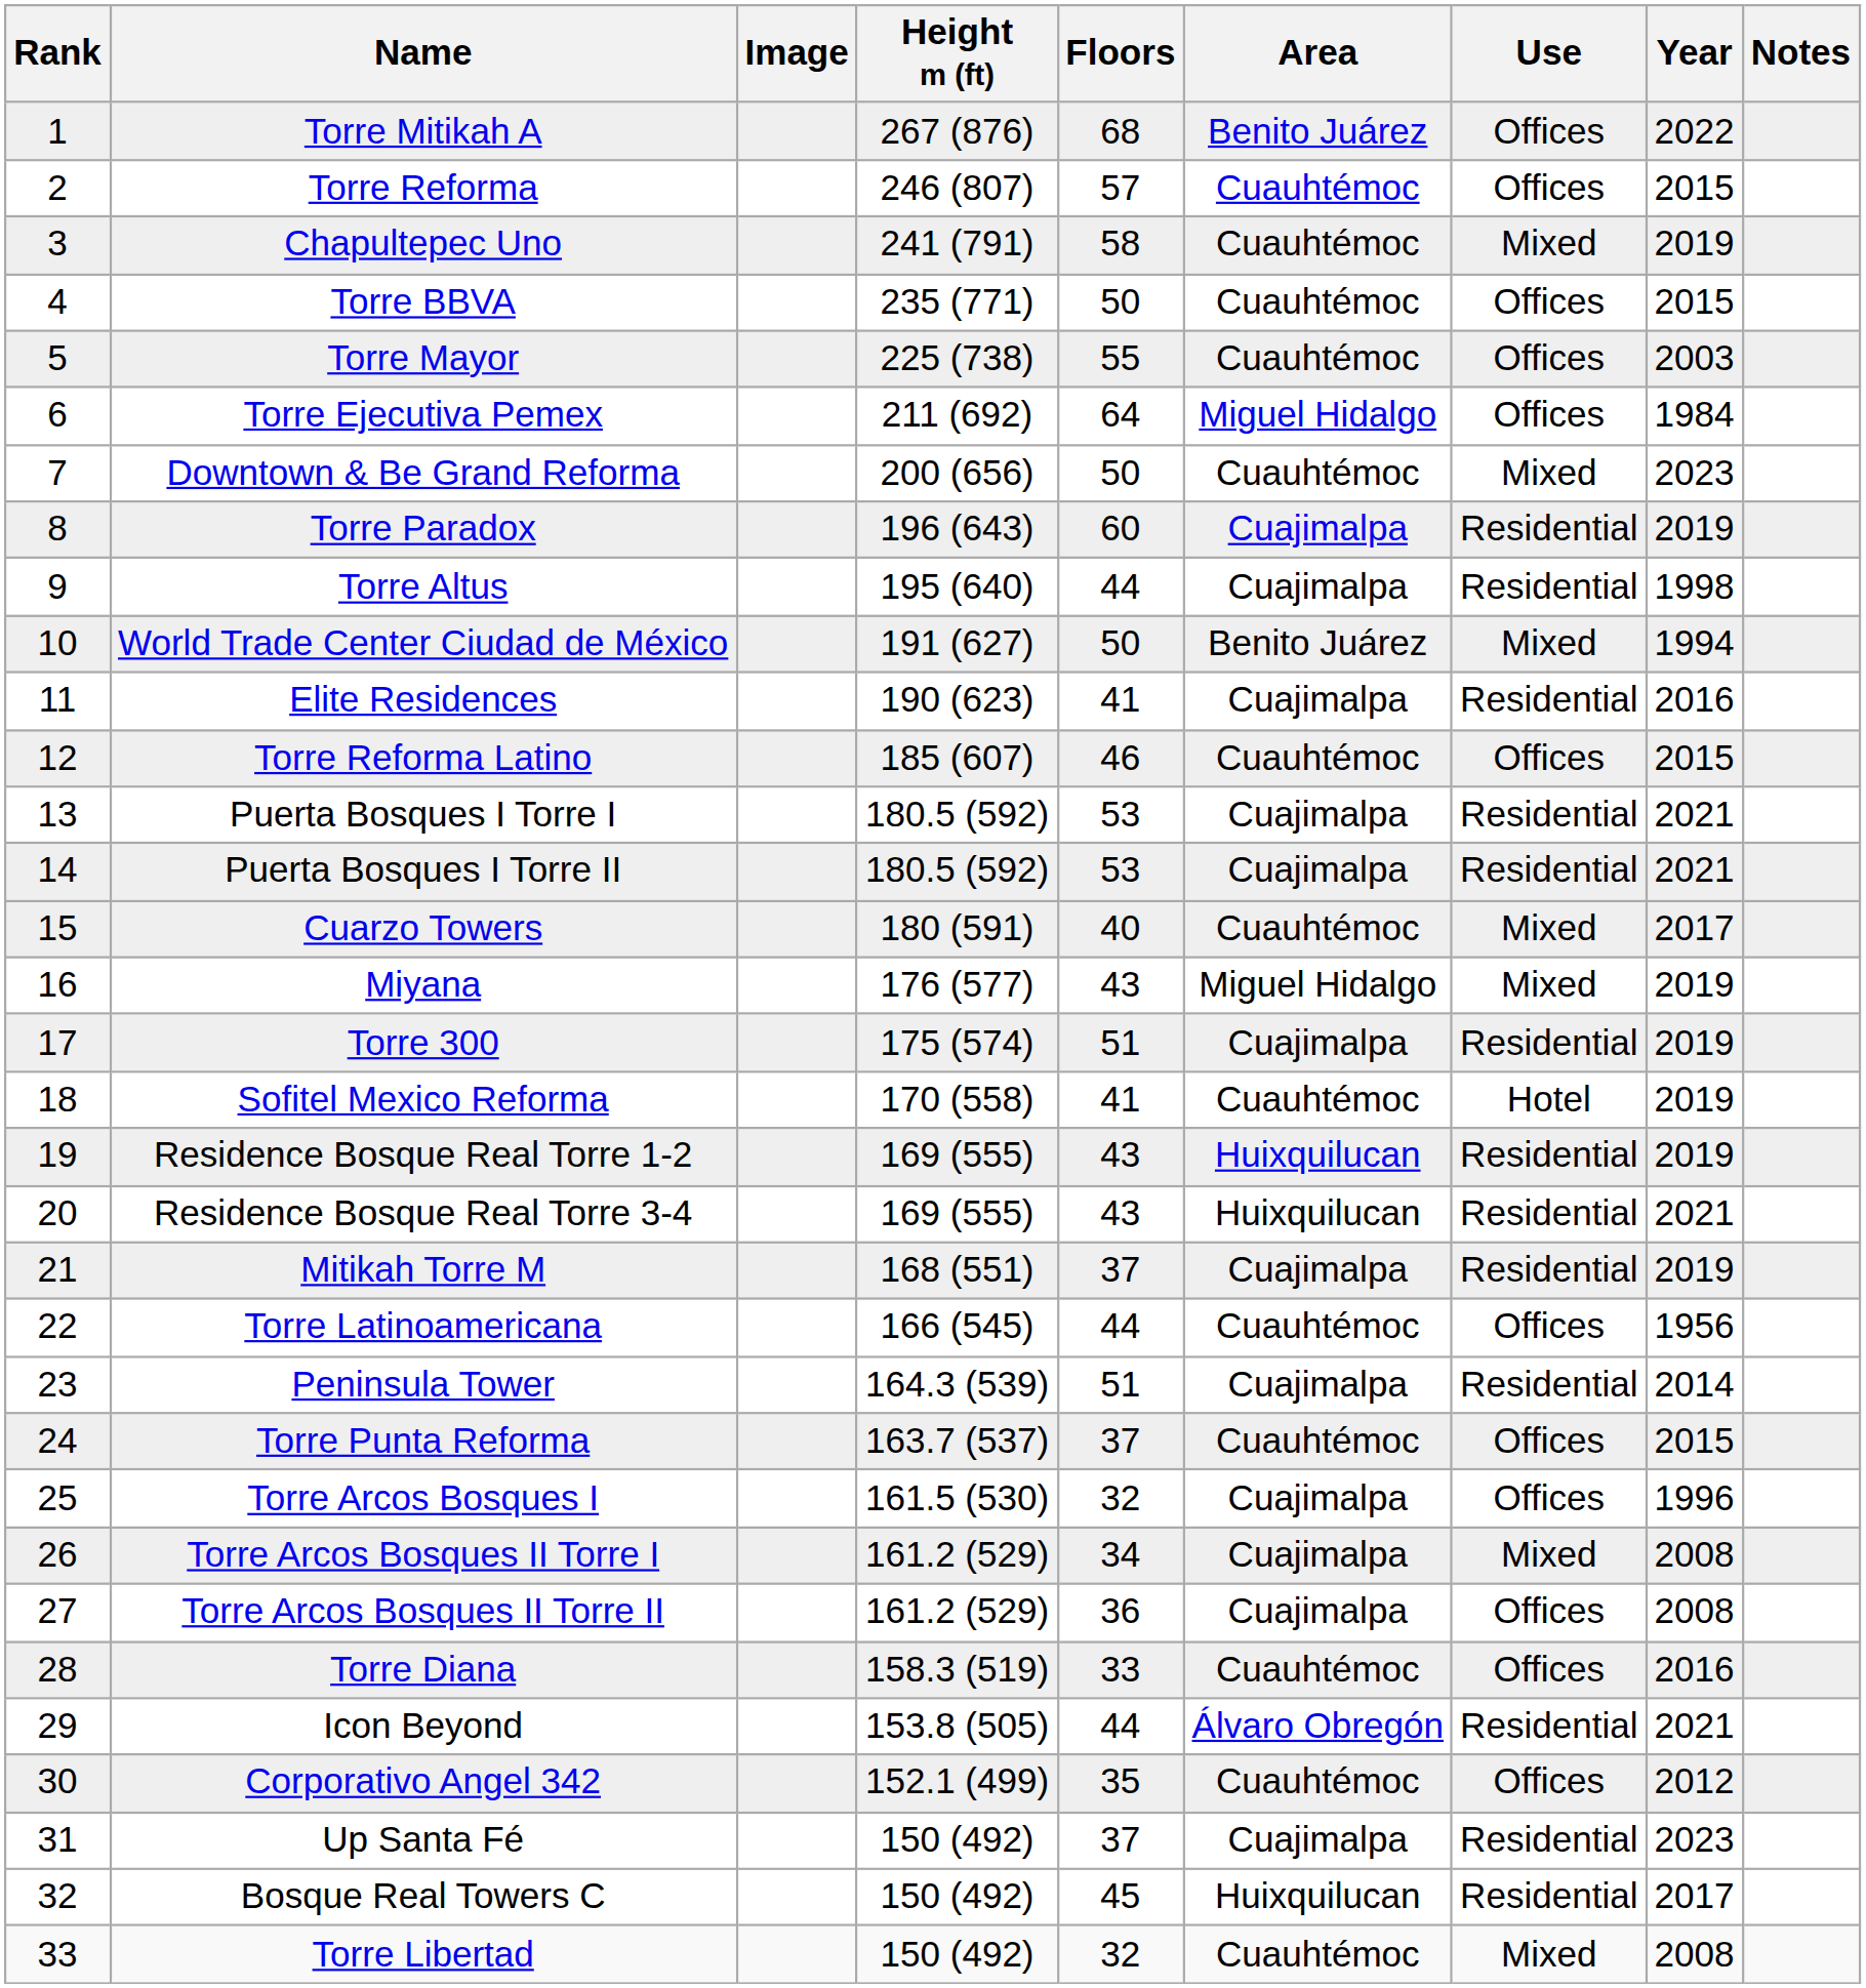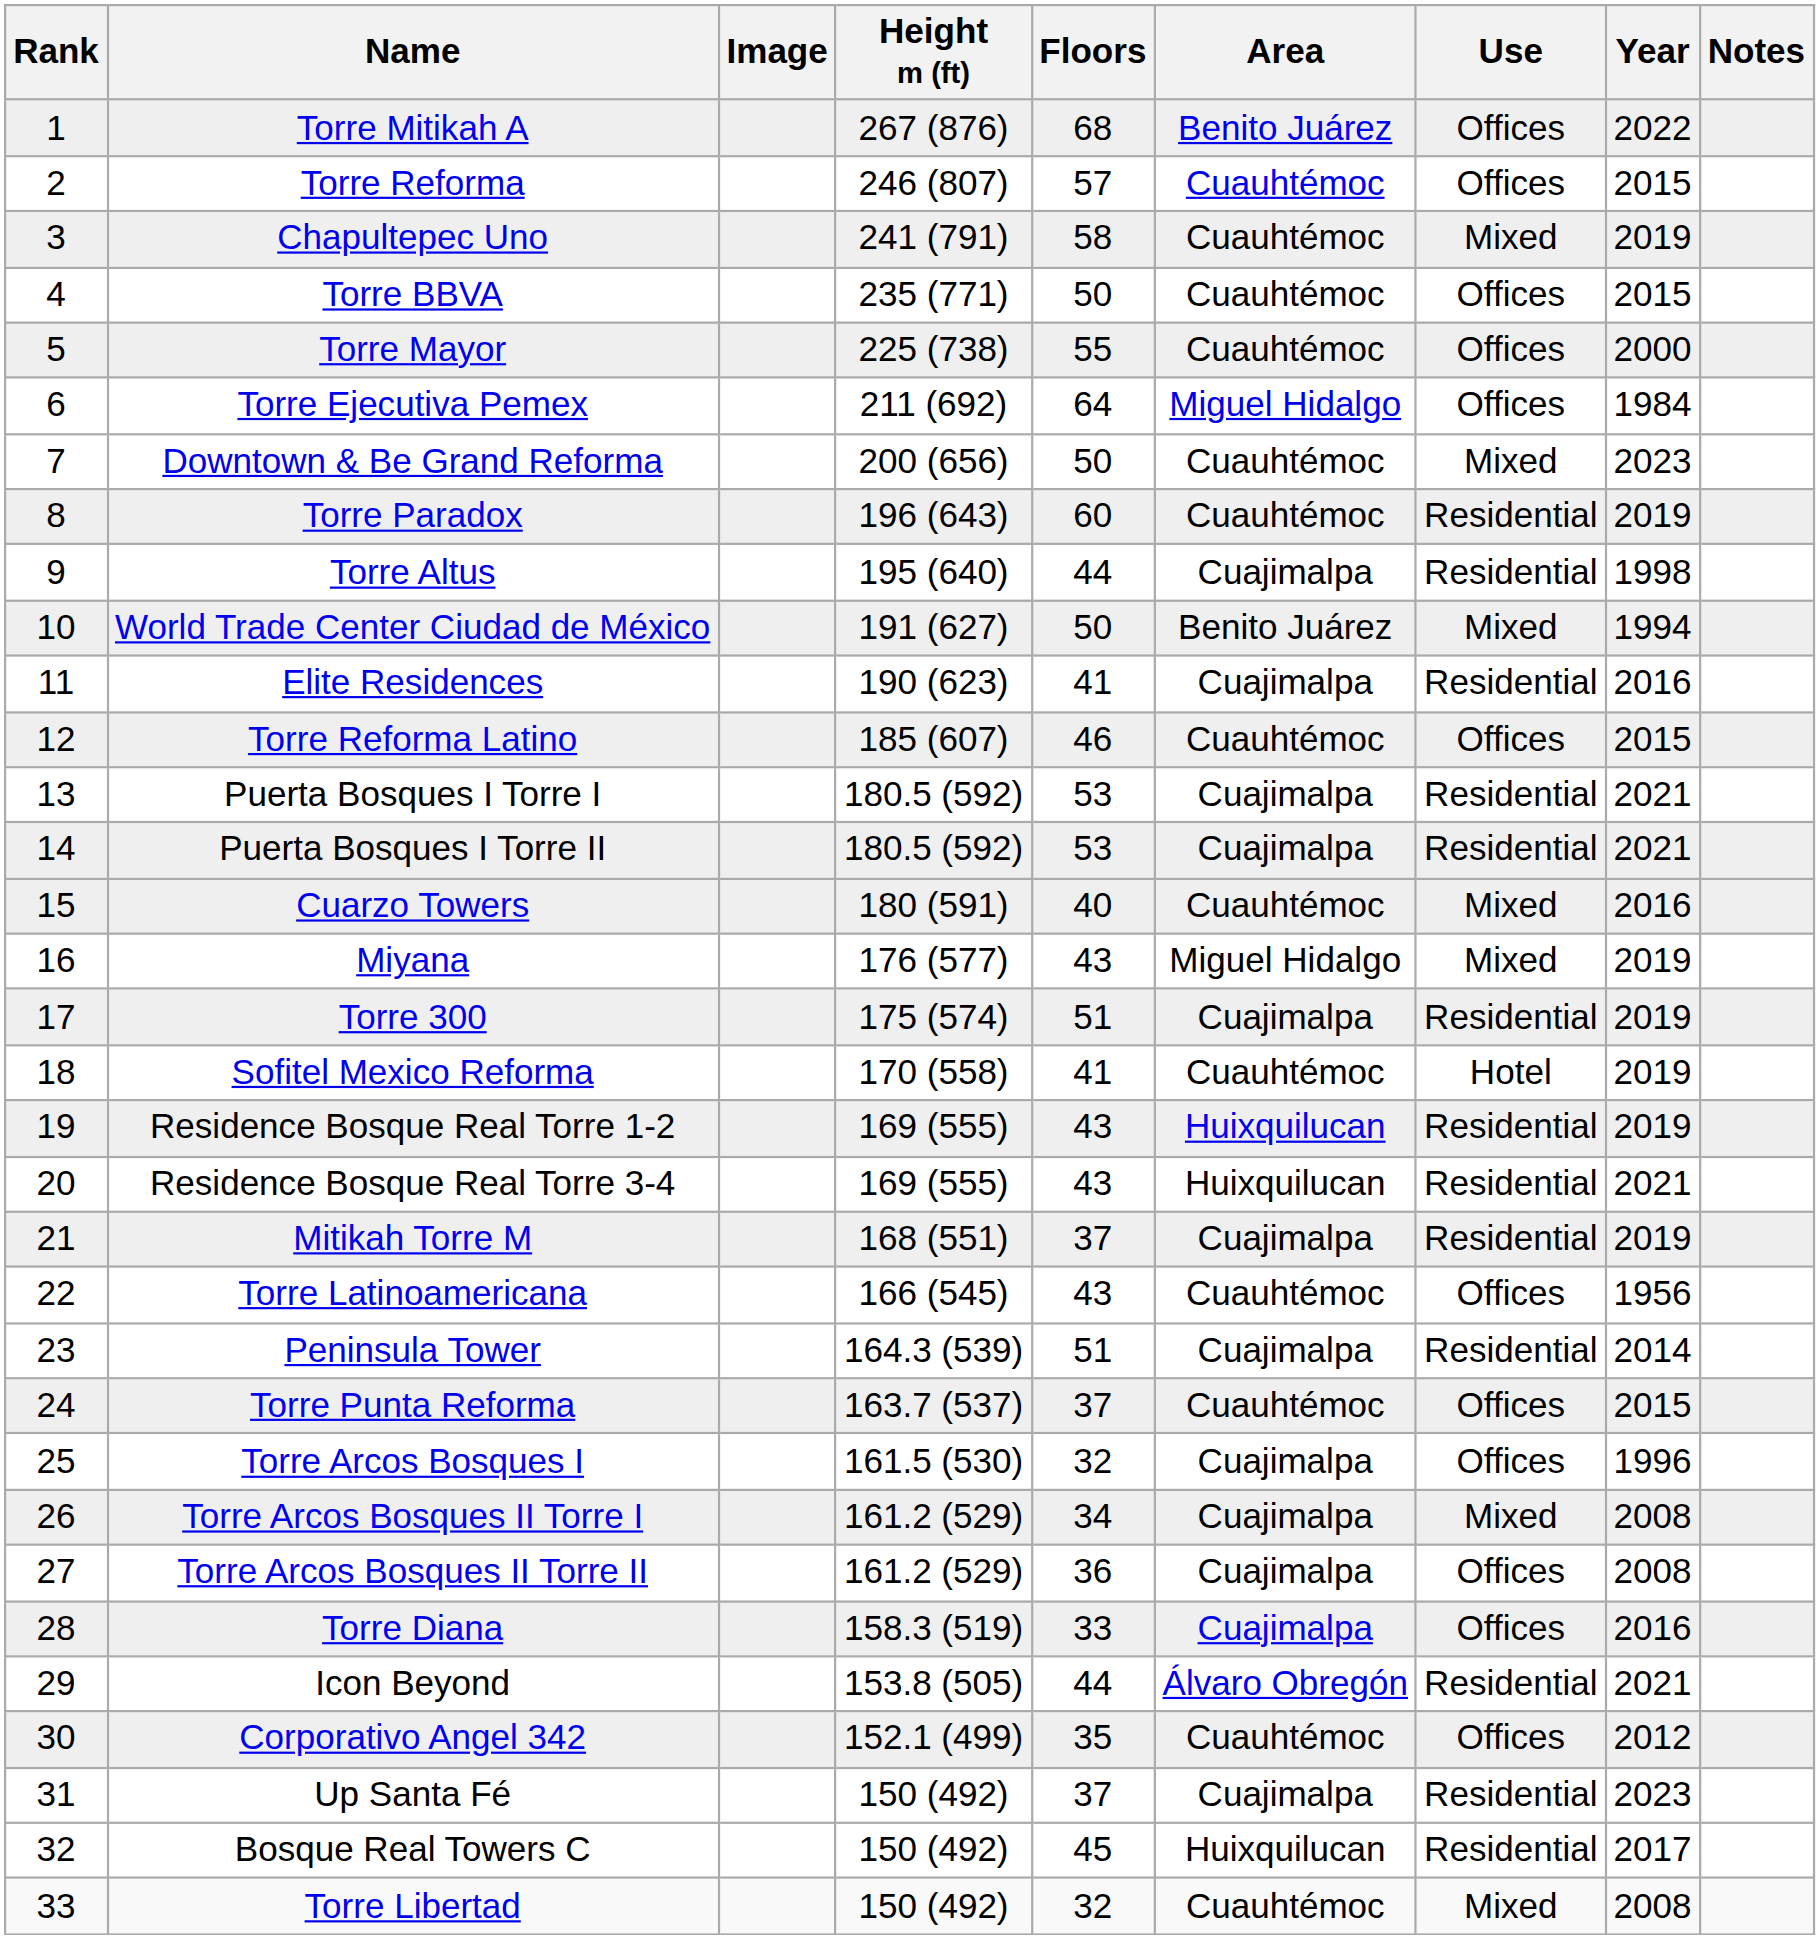 <table class="wikitable sortable" style="text-align: center">
 <tr>
 <th>Rank</th>
 <th>Name</th>
 <th class="unsortable">Image</th>
 <th data-sort-type="number">Height<br><small>m (ft)</small></th>
 <th>Floors</th>
 <th>Area</th>
 <th>Use</th>
 <th>Year</th>
 <th class="unsortable">Notes</th>
 </tr>
 <tr style="background:#efefef;">
 <td>1</td>
 <td><a href='#'>Torre Mitikah A</a></td>
 <td><br></td>
 <td>267 (876)</td>
 <td>68</td>
 <td><a href='#'>Benito Juárez</a></td>
 <td>Offices</td>
 <td>2022</td>
 <td></td>
 </tr>
 <tr style="background:#fff;">
 <td>2</td>
 <td><a href='#'>Torre Reforma</a></td>
 <td></td>
 <td>246 (807)</td>
 <td>57</td>
 <td><a href='#'>Cuauhtémoc</a></td>
 <td>Offices</td>
 <td>2015</td>
 <td></td>
 </tr>
 <tr style="background:#efefef;">
 <td>3</td>
 <td><a href='#'>Chapultepec Uno</a></td>
 <td></td>
 <td>241 (791)</td>
 <td>58</td>
 <td>Cuauhtémoc</td>
 <td>Mixed</td>
 <td>2019</td>
 <td></td>
 </tr>
 <tr style="background:#fff;">
 <td>4</td>
 <td><a href='#'>Torre BBVA</a></td>
 <td></td>
 <td>235 (771)</td>
 <td>50</td>
 <td>Cuauhtémoc</td>
 <td>Offices</td>
 <td>2015</td>
 <td></td>
 </tr>
 <tr style="background:#efefef;">
 <td>5</td>
 <td><a href='#'>Torre Mayor</a></td>
 <td></td>
 <td>225 (738)</td>
 <td>55</td>
 <td>Cuauhtémoc</td>
 <td>Offices</td>
-<td>2003</td>
+<td>2000</td>
 <td></td>
 </tr>
 <tr style="background:#fff;">
 <td>6</td>
 <td><a href='#'>Torre Ejecutiva Pemex</a></td>
 <td></td>
 <td>211 (692)</td>
 <td>64</td>
 <td><a href='#'>Miguel Hidalgo</a></td>
 <td>Offices</td>
 <td>1984</td>
 <td></td>
 </tr>
 <tr style="background:#fff;">
 <td>7</td>
 <td><a href='#'>Downtown & Be Grand Reforma</a></td>
 <td></td>
 <td>200 (656)</td>
 <td>50</td>
 <td>Cuauhtémoc</td>
 <td>Mixed</td>
 <td>2023</td>
 <td></td>
 </tr>
 <tr style="background:#efefef;">
 <td>8</td>
 <td><a href='#'>Torre Paradox</a></td>
 <td></td>
 <td>196 (643)</td>
 <td>60</td>
-<td><a href='#'>Cuajimalpa</a></td>
+<td>Cuauhtémoc</td>
 <td>Residential</td>
 <td>2019</td>
 <td></td>
 </tr>
 <tr style="background:#fff;">
 <td>9</td>
 <td><a href='#'>Torre Altus</a></td>
 <td></td>
 <td>195 (640)</td>
 <td>44</td>
 <td>Cuajimalpa</td>
 <td>Residential</td>
 <td>1998</td>
 <td></td>
 </tr>
 <tr style="background:#efefef;">
 <td>10</td>
 <td><a href='#'>World Trade Center Ciudad de México</a></td>
 <td></td>
 <td>191 (627)</td>
 <td>50</td>
 <td>Benito Juárez</td>
 <td>Mixed</td>
 <td>1994</td>
 <td></td>
 </tr>
 <tr style="background:#fff;">
 <td>11</td>
 <td><a href='#'>Elite Residences</a></td>
 <td></td>
 <td>190 (623)</td>
 <td>41</td>
 <td>Cuajimalpa</td>
 <td>Residential</td>
 <td>2016</td>
 <td></td>
 </tr>
 <tr style="background:#efefef;">
 <td>12</td>
 <td><a href='#'>Torre Reforma Latino</a></td>
 <td></td>
 <td>185 (607)</td>
 <td>46</td>
 <td>Cuauhtémoc</td>
 <td>Offices</td>
 <td>2015</td>
 <td></td>
 </tr>
 <tr style="background:#fff;">
 <td>13</td>
 <td>Puerta Bosques I Torre I</td>
 <td></td>
 <td>180.5 (592)</td>
 <td>53</td>
 <td>Cuajimalpa</td>
 <td>Residential</td>
 <td>2021</td>
 <td></td>
 </tr>
 <tr style="background:#efefef;">
 <td>14</td>
 <td>Puerta Bosques I Torre II</td>
 <td></td>
 <td>180.5 (592)</td>
 <td>53</td>
 <td>Cuajimalpa</td>
 <td>Residential</td>
 <td>2021</td>
 <td></td>
 </tr>
 <tr style="background:#efefef;">
 <td>15</td>
 <td><a href='#'>Cuarzo Towers</a></td>
 <td></td>
 <td>180 (591)</td>
 <td>40</td>
 <td>Cuauhtémoc</td>
 <td>Mixed</td>
-<td>2017</td>
+<td>2016</td>
 <td></td>
 </tr>
 <tr style="background:#fff;">
 <td>16</td>
 <td><a href='#'>Miyana</a></td>
 <td></td>
 <td>176 (577)</td>
 <td>43</td>
 <td>Miguel Hidalgo</td>
 <td>Mixed</td>
 <td>2019</td>
 <td></td>
 </tr>
 <tr style="background:#efefef;">
 <td>17</td>
 <td><a href='#'>Torre 300</a></td>
 <td></td>
 <td>175 (574)</td>
 <td>51</td>
 <td>Cuajimalpa</td>
 <td>Residential</td>
 <td>2019</td>
 <td></td>
 </tr>
 <tr style="background:#fff;">
 <td>18</td>
 <td><a href='#'>Sofitel Mexico Reforma</a></td>
 <td></td>
 <td>170 (558)</td>
 <td>41</td>
 <td>Cuauhtémoc</td>
 <td>Hotel</td>
 <td>2019</td>
 <td></td>
 </tr>
 <tr style="background:#efefef;">
 <td>19</td>
 <td>Residence Bosque Real Torre 1-2</td>
 <td></td>
 <td>169 (555)</td>
 <td>43</td>
 <td><a href='#'>Huixquilucan</a></td>
 <td>Residential</td>
 <td>2019</td>
 <td></td>
 </tr>
 <tr style="background:#fff;">
 <td>20</td>
 <td>Residence Bosque Real Torre 3-4</td>
 <td></td>
 <td>169 (555)</td>
 <td>43</td>
 <td>Huixquilucan</td>
 <td>Residential</td>
 <td>2021</td>
 <td></td>
 </tr>
 <tr style="background:#efefef;">
 <td>21</td>
 <td><a href='#'>Mitikah Torre M</a></td>
 <td></td>
 <td>168 (551)</td>
 <td>37</td>
 <td>Cuajimalpa</td>
 <td>Residential</td>
 <td>2019</td>
 <td></td>
 </tr>
 <tr style="background:#fff;">
 <td>22</td>
 <td><a href='#'>Torre Latinoamericana</a></td>
 <td></td>
 <td>166 (545)</td>
-<td>44</td>
+<td>43</td>
 <td>Cuauhtémoc</td>
 <td>Offices</td>
 <td>1956</td>
 <td><br></td>
 </tr>
 <tr style="background:#fff;">
 <td>23</td>
 <td><a href='#'>Peninsula Tower</a></td>
 <td></td>
 <td>164.3 (539)</td>
 <td>51</td>
 <td>Cuajimalpa</td>
 <td>Residential</td>
 <td>2014</td>
 <td></td>
 </tr>
 <tr style="background:#efefef;">
 <td>24</td>
 <td><a href='#'>Torre Punta Reforma</a></td>
 <td></td>
 <td>163.7 (537)</td>
 <td>37</td>
 <td>Cuauhtémoc</td>
 <td>Offices</td>
 <td>2015</td>
 <td></td>
 </tr>
 <tr style="background:#fff;">
 <td>25</td>
 <td><a href='#'>Torre Arcos Bosques I</a></td>
 <td></td>
 <td>161.5 (530)</td>
 <td>32</td>
 <td>Cuajimalpa</td>
 <td>Offices</td>
 <td>1996</td>
 <td></td>
 </tr>
 <tr style="background:#efefef;">
 <td>26</td>
 <td><a href='#'>Torre Arcos Bosques II Torre I</a></td>
 <td></td>
 <td>161.2 (529)</td>
 <td>34</td>
 <td>Cuajimalpa</td>
 <td>Mixed</td>
 <td>2008</td>
 <td></td>
 </tr>
 <tr style="background:#fff;">
 <td>27</td>
 <td><a href='#'>Torre Arcos Bosques II Torre II</a></td>
 <td></td>
 <td>161.2 (529)</td>
 <td>36</td>
 <td>Cuajimalpa</td>
 <td>Offices</td>
 <td>2008</td>
 <td></td>
 </tr>
 <tr style="background:#efefef;">
 <td>28</td>
 <td><a href='#'>Torre Diana</a></td>
 <td></td>
 <td>158.3 (519)</td>
 <td align="center">33</td>
-<td>Cuauhtémoc</td>
+<td><a href='#'>Cuajimalpa</a></td>
 <td>Offices</td>
 <td align=center>2016</td>
 <td></td>
 </tr>
 <tr style="background:#fff;">
 <td>29</td>
 <td>Icon Beyond</td>
 <td></td>
 <td align=center>153.8 (505)</td>
 <td>44</td>
 <td><a href='#'>Álvaro Obregón</a></td>
 <td>Residential</td>
 <td align=center>2021</td>
 <td></td>
 </tr>
 <tr style="background:#efefef;">
 <td>30</td>
 <td><a href='#'>Corporativo Angel 342</a></td>
 <td></td>
 <td>152.1 (499)</td>
 <td>35</td>
 <td>Cuauhtémoc</td>
 <td>Offices</td>
 <td>2012</td>
 <td></td>
 </tr>
 <tr style="background:#fff;">
 <td>31</td>
 <td>Up Santa Fé</td>
 <td></td>
 <td>150 (492)</td>
 <td>37</td>
 <td>Cuajimalpa</td>
 <td>Residential</td>
 <td>2023</td>
 <td></td>
 </tr>
 <tr style="background:#fff;">
 <td>32</td>
 <td>Bosque Real Towers C</td>
 <td></td>
 <td>150 (492)</td>
 <td>45</td>
 <td>Huixquilucan</td>
 <td>Residential</td>
 <td>2017</td>
 <td></td>
 </tr>
 <tr>
 <td>33</td>
 <td><a href='#'>Torre Libertad</a></td>
 <td></td>
 <td>150 (492)</td>
 <td>32</td>
 <td>Cuauhtémoc</td>
 <td>Mixed</td>
 <td>2008</td>
 <td></td>
 </tr>
 </table>
